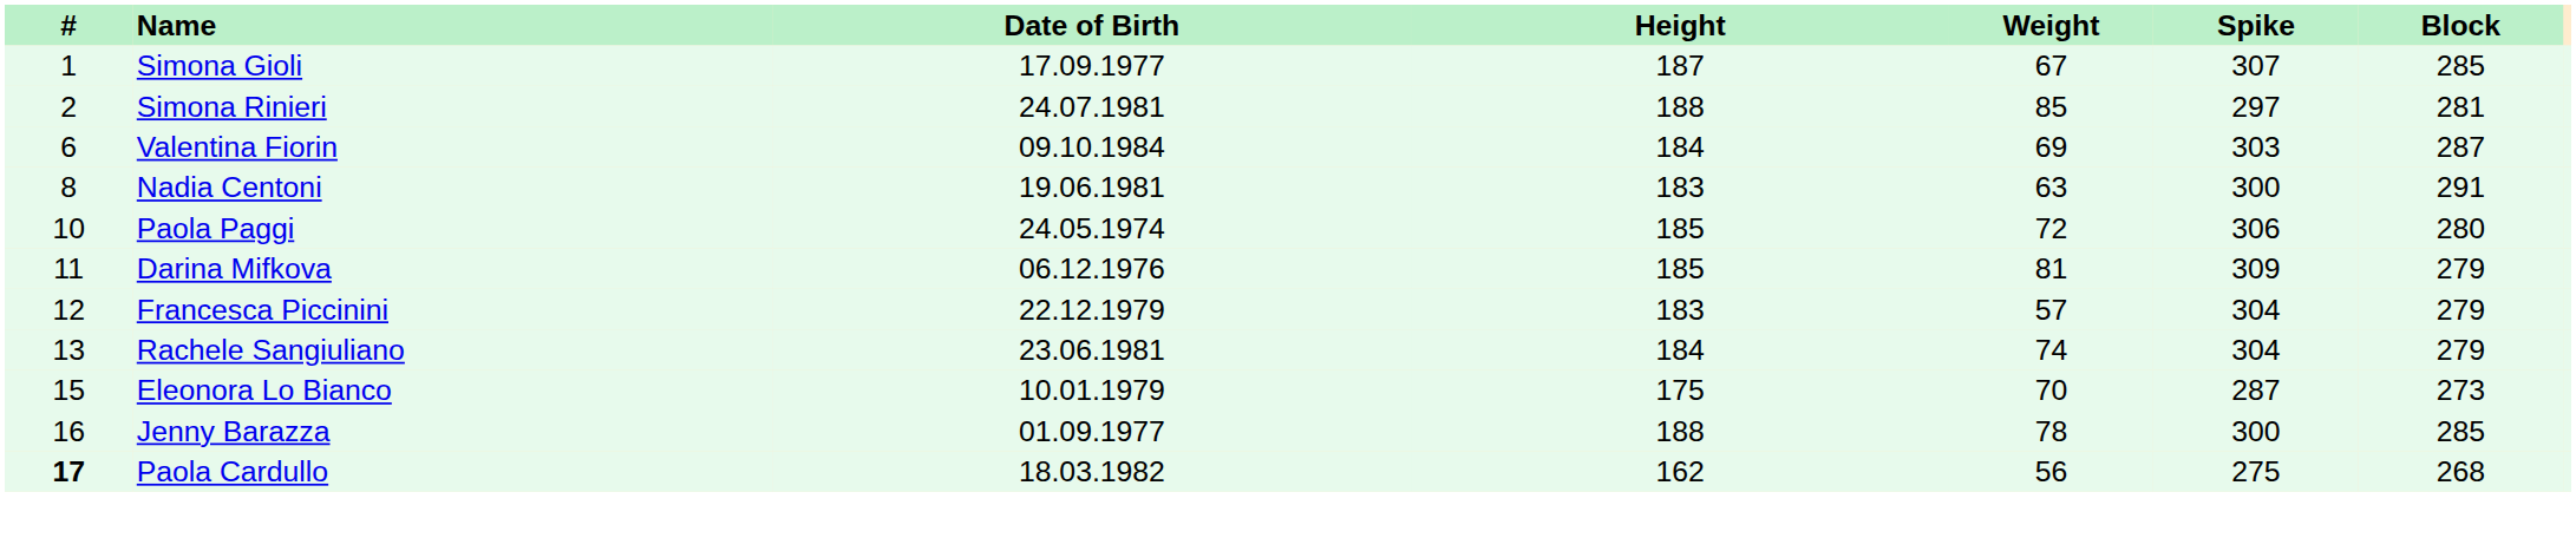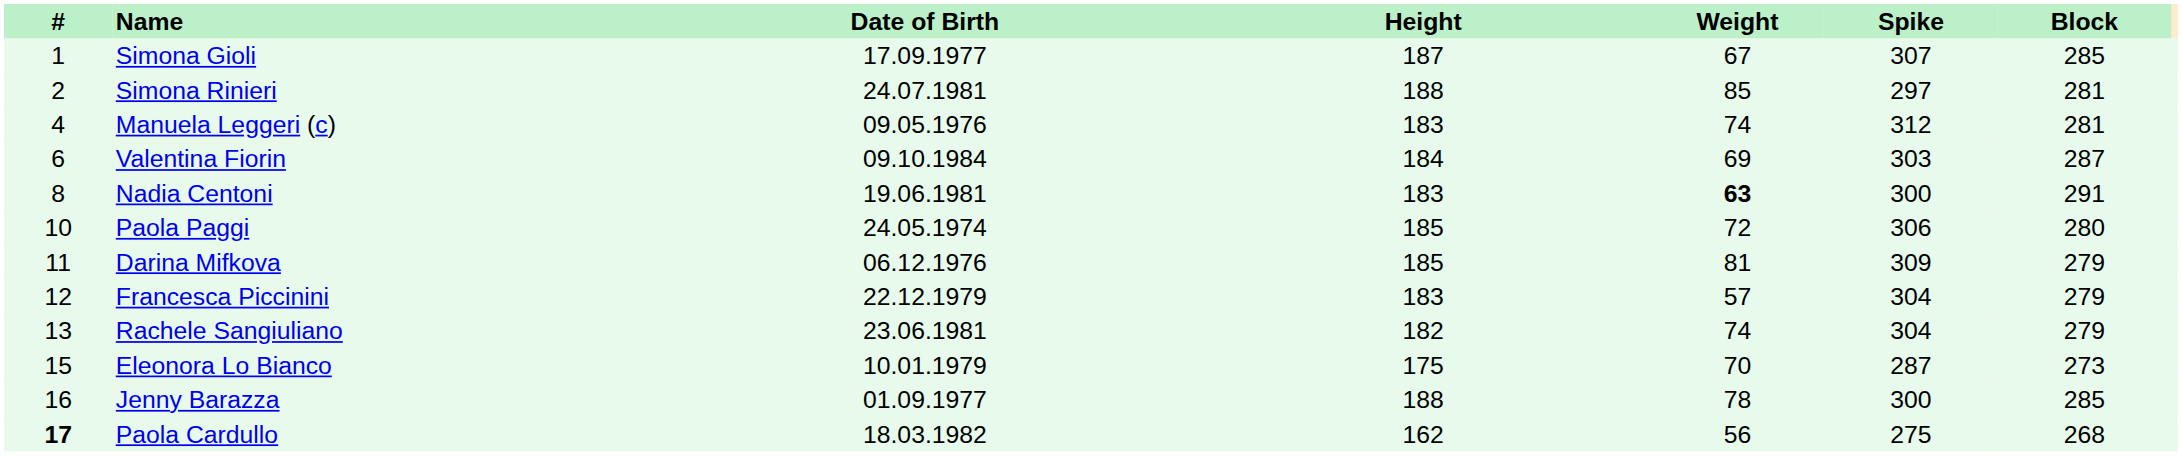 <table border=0 cellpadding=2 cellspacing=0  |- bgcolor=#FFECCE style="text-align:center; font-size:90%;" width=100%>
 <tr bgcolor=#BBF0C9>
 <th width=5%>#</th>
 <th width=25% align=left>Name</th>
 <th width=25%>Date of Birth</th>
 <th width=21%>Height</th>
 <th width=8%>Weight</th>
 <th width=8%>Spike</th>
 <th width=8%>Block</th>
 </tr>
 <tr bgcolor=#E7FAEC>
 <td>1</td>
 <td align=left><a href='#'>Simona Gioli</a></td>
 <td>17.09.1977</td>
 <td>187</td>
 <td>67</td>
 <td>307</td>
 <td>285</td>
 <td></td>
 </tr>
 <tr bgcolor=#E7FAEC>
 <td>2</td>
 <td align=left><a href='#'>Simona Rinieri</a></td>
 <td>24.07.1981</td>
 <td>188</td>
 <td>85</td>
 <td>297</td>
 <td>281</td>
 <td></td>
 </tr>
 <tr bgcolor=#E7FAEC>
+<td>4</td>
+<td align=left><a href='#'>Manuela Leggeri</a> (<a href='#'>c</a>)</td>
+<td>09.05.1976</td>
+<td>183</td>
+<td>74</td>
+<td>312</td>
+<td>281</td>
+<td></td>
+</tr>
+<tr bgcolor=#E7FAEC>
 <td>6</td>
 <td align=left><a href='#'>Valentina Fiorin</a></td>
 <td>09.10.1984</td>
 <td>184</td>
 <td>69</td>
 <td>303</td>
 <td>287</td>
 <td></td>
 </tr>
 <tr bgcolor=#E7FAEC>
 <td>8</td>
 <td align=left><a href='#'>Nadia Centoni</a></td>
 <td>19.06.1981</td>
 <td>183</td>
-<td>63</td>
+<td><strong>63</strong></td>
 <td>300</td>
 <td>291</td>
 <td></td>
 </tr>
 <tr bgcolor=#E7FAEC>
 <td>10</td>
 <td align=left><a href='#'>Paola Paggi</a></td>
 <td>24.05.1974</td>
 <td>185</td>
 <td>72</td>
 <td>306</td>
 <td>280</td>
 <td></td>
 </tr>
 <tr bgcolor=#E7FAEC>
 <td>11</td>
 <td align=left><a href='#'>Darina Mifkova</a></td>
 <td>06.12.1976</td>
 <td>185</td>
 <td>81</td>
 <td>309</td>
 <td>279</td>
 <td></td>
 </tr>
 <tr bgcolor=#E7FAEC>
 <td>12</td>
 <td align=left><a href='#'>Francesca Piccinini</a></td>
 <td>22.12.1979</td>
 <td>183</td>
 <td>57</td>
 <td>304</td>
 <td>279</td>
 <td></td>
 </tr>
 <tr bgcolor=#E7FAEC>
 <td>13</td>
 <td align=left><a href='#'>Rachele Sangiuliano</a></td>
 <td>23.06.1981</td>
-<td>184</td>
+<td>182</td>
 <td>74</td>
 <td>304</td>
 <td>279</td>
 <td></td>
 </tr>
 <tr bgcolor=#E7FAEC>
 <td>15</td>
 <td align=left><a href='#'>Eleonora Lo Bianco</a></td>
 <td>10.01.1979</td>
 <td>175</td>
 <td>70</td>
 <td>287</td>
 <td>273</td>
 <td></td>
 </tr>
 <tr bgcolor=#E7FAEC>
 <td>16</td>
 <td align=left><a href='#'>Jenny Barazza</a></td>
 <td>01.09.1977</td>
 <td>188</td>
 <td>78</td>
 <td>300</td>
 <td>285</td>
 <td></td>
 </tr>
 <tr bgcolor=#E7FAEC>
 <td><strong>17</strong></td>
 <td align=left><a href='#'>Paola Cardullo</a></td>
 <td>18.03.1982</td>
 <td>162</td>
 <td>56</td>
 <td>275</td>
 <td>268</td>
 <td></td>
 </tr>
 </table>
